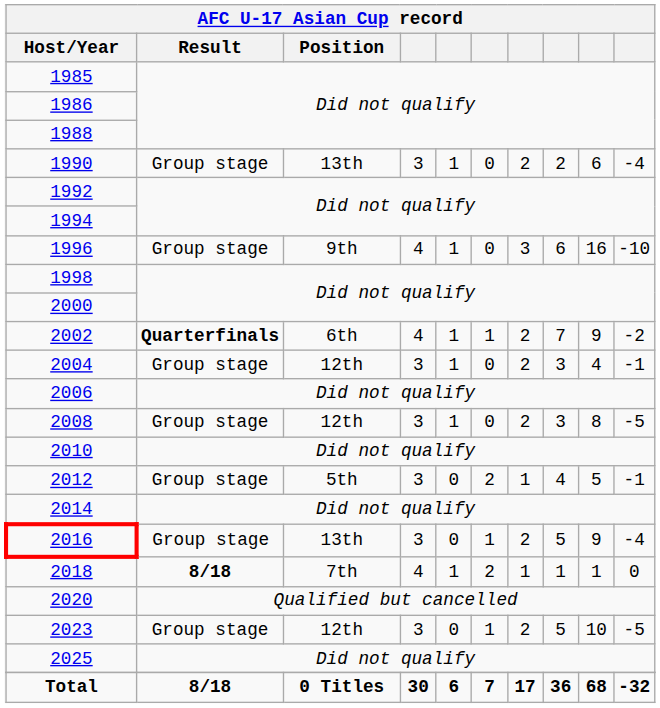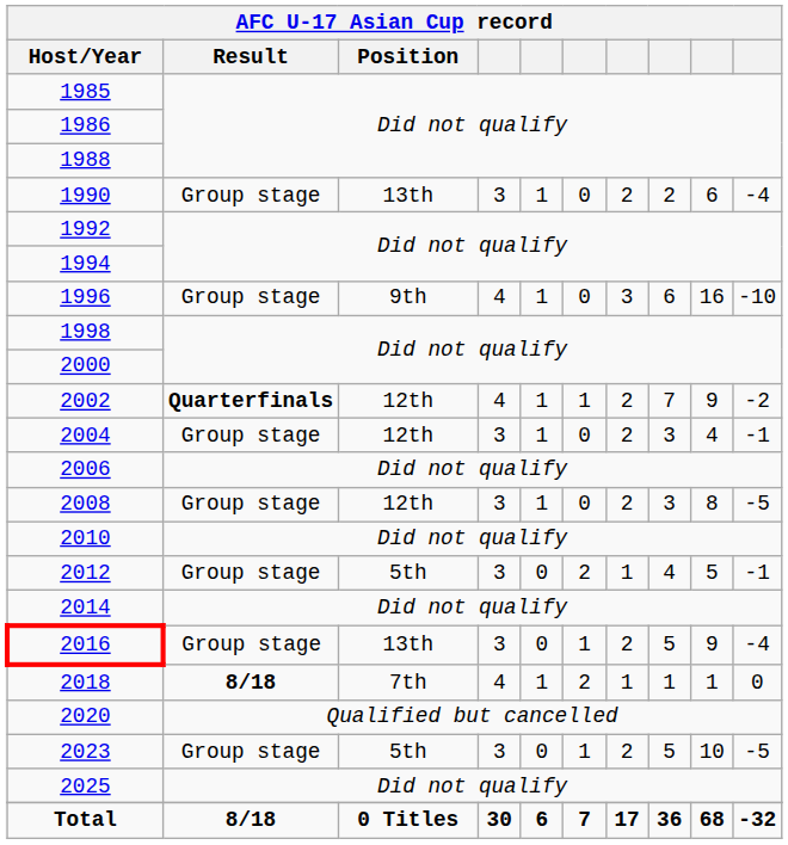 <table class="wikitable collapsible collapsed" style="text-align: center;">
 <tr>
 <th colspan=10><a href='#'>AFC U-17 Asian Cup</a> record</th>
 </tr>
 <tr>
 <th width="90">Host/Year</th>
 <th width="100">Result</th>
 <th width="80">Position</th>
 <th width="20"></th>
 <th width="20"></th>
 <th width="20"></th>
 <th width="20"></th>
 <th width="20"></th>
 <th width="20"></th>
 <th width="20"></th>
 </tr>
 <tr>
 <td> <a href='#'>1985</a></td>
 <td rowspan="3" colspan="9"><em>Did not qualify</em></td>
 </tr>
 <tr>
 <td> <a href='#'>1986</a></td>
 </tr>
 <tr>
 <td> <a href='#'>1988</a></td>
 </tr>
 <tr>
 <td> <a href='#'>1990</a></td>
 <td>Group stage</td>
 <td>13th</td>
 <td>3</td>
 <td>1</td>
 <td>0</td>
 <td>2</td>
 <td>2</td>
 <td>6</td>
 <td>-4</td>
 </tr>
 <tr>
 <td> <a href='#'>1992</a></td>
 <td rowspan="2" colspan="9"><em>Did not qualify</em></td>
 </tr>
 <tr>
 <td> <a href='#'>1994</a></td>
 </tr>
 <tr>
 <td> <a href='#'>1996</a></td>
 <td>Group stage</td>
 <td>9th</td>
 <td>4</td>
 <td>1</td>
 <td>0</td>
 <td>3</td>
 <td>6</td>
 <td>16</td>
 <td>-10</td>
 </tr>
 <tr>
 <td> <a href='#'>1998</a></td>
 <td rowspan="2" colspan="9"><em>Did not qualify</em></td>
 </tr>
 <tr>
 <td> <a href='#'>2000</a></td>
 </tr>
 <tr>
 <td> <a href='#'>2002</a></td>
 <td><strong>Quarterfinals</strong></td>
-<td>6th</td>
+<td>12th</td>
 <td>4</td>
 <td>1</td>
 <td>1</td>
 <td>2</td>
 <td>7</td>
 <td>9</td>
 <td>-2</td>
 </tr>
 <tr>
 <td> <a href='#'>2004</a></td>
 <td>Group stage</td>
 <td>12th</td>
 <td>3</td>
 <td>1</td>
 <td>0</td>
 <td>2</td>
 <td>3</td>
 <td>4</td>
 <td>-1</td>
 </tr>
 <tr>
 <td> <a href='#'>2006</a></td>
 <td colspan="9"><em>Did not qualify</em></td>
 </tr>
 <tr>
 <td> <a href='#'>2008</a></td>
 <td>Group stage</td>
 <td>12th</td>
 <td>3</td>
 <td>1</td>
 <td>0</td>
 <td>2</td>
 <td>3</td>
 <td>8</td>
 <td>-5</td>
 </tr>
 <tr>
 <td> <a href='#'>2010</a></td>
 <td colspan="9"><em>Did not qualify</em></td>
 </tr>
 <tr>
 <td> <a href='#'>2012</a></td>
 <td>Group stage</td>
 <td>5th</td>
 <td>3</td>
 <td>0</td>
 <td>2</td>
 <td>1</td>
 <td>4</td>
 <td>5</td>
 <td>-1</td>
 </tr>
 <tr>
 <td> <a href='#'>2014</a></td>
 <td colspan="9"><em>Did not qualify</em></td>
 </tr>
 <tr>
 <td style="border: 3px solid red"> <a href='#'>2016</a></td>
 <td>Group stage</td>
 <td>13th</td>
 <td>3</td>
 <td>0</td>
 <td>1</td>
 <td>2</td>
 <td>5</td>
 <td>9</td>
 <td>-4</td>
 </tr>
 <tr>
 <td> <a href='#'>2018</a></td>
 <td><strong>8/18</strong></td>
 <td>7th</td>
 <td>4</td>
 <td>1</td>
 <td>2</td>
 <td>1</td>
 <td>1</td>
 <td>1</td>
 <td>0</td>
 </tr>
 <tr>
 <td> <a href='#'>2020</a></td>
 <td colspan="9"><em>Qualified but cancelled</em></td>
 </tr>
 <tr>
 <td> <a href='#'>2023</a></td>
 <td>Group stage</td>
-<td>12th</td>
+<td>5th</td>
 <td>3</td>
 <td>0</td>
 <td>1</td>
 <td>2</td>
 <td>5</td>
 <td>10</td>
 <td>-5</td>
 </tr>
 <tr>
 <td> <a href='#'>2025</a></td>
 <td colspan=9><em>Did not qualify</em></td>
 </tr>
 <tr>
 </tr>
 <tr>
 <td><strong>Total</strong></td>
 <td><strong>8/18</strong></td>
 <td><strong>0 Titles</strong></td>
 <td><strong>30</strong></td>
 <td><strong>6</strong></td>
 <td><strong>7</strong></td>
 <td><strong>17</strong></td>
 <td><strong>36</strong></td>
 <td><strong>68</strong></td>
 <td><strong>-32</strong></td>
 </tr>
 </table>
